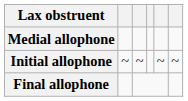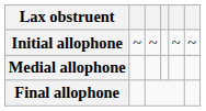 <table class="wikitable">
 <tr style="text-align: center;">
 <th>Lax obstruent</th>
 <th><br></th>
 <th><br></th>
 <th><br></th>
 <th><br></th>
 <th><br></th>
 </tr>
 <tr style="text-align: center;">
+<th>Initial allophone</th>
+<td>~</td>
+<td>~</td>
+<td></td>
+<td>~</td>
+<td>~</td>
+</tr>
+<tr style="text-align: center;">
 <th>Medial allophone</th>
 <td></td>
 <td></td>
 <td></td>
 <td></td>
 <td></td>
 </tr>
 <tr style="text-align: center;">
-<th>Initial allophone</th>
-<td>~</td>
-<td>~</td>
-<td></td>
-<td>~</td>
-<td>~</td>
-</tr>
-<tr style="text-align: center;">
 <th>Final allophone</th>
 <td></td>
 <td colspan="3"></td>
 <td></td>
 </tr>
 </table>
